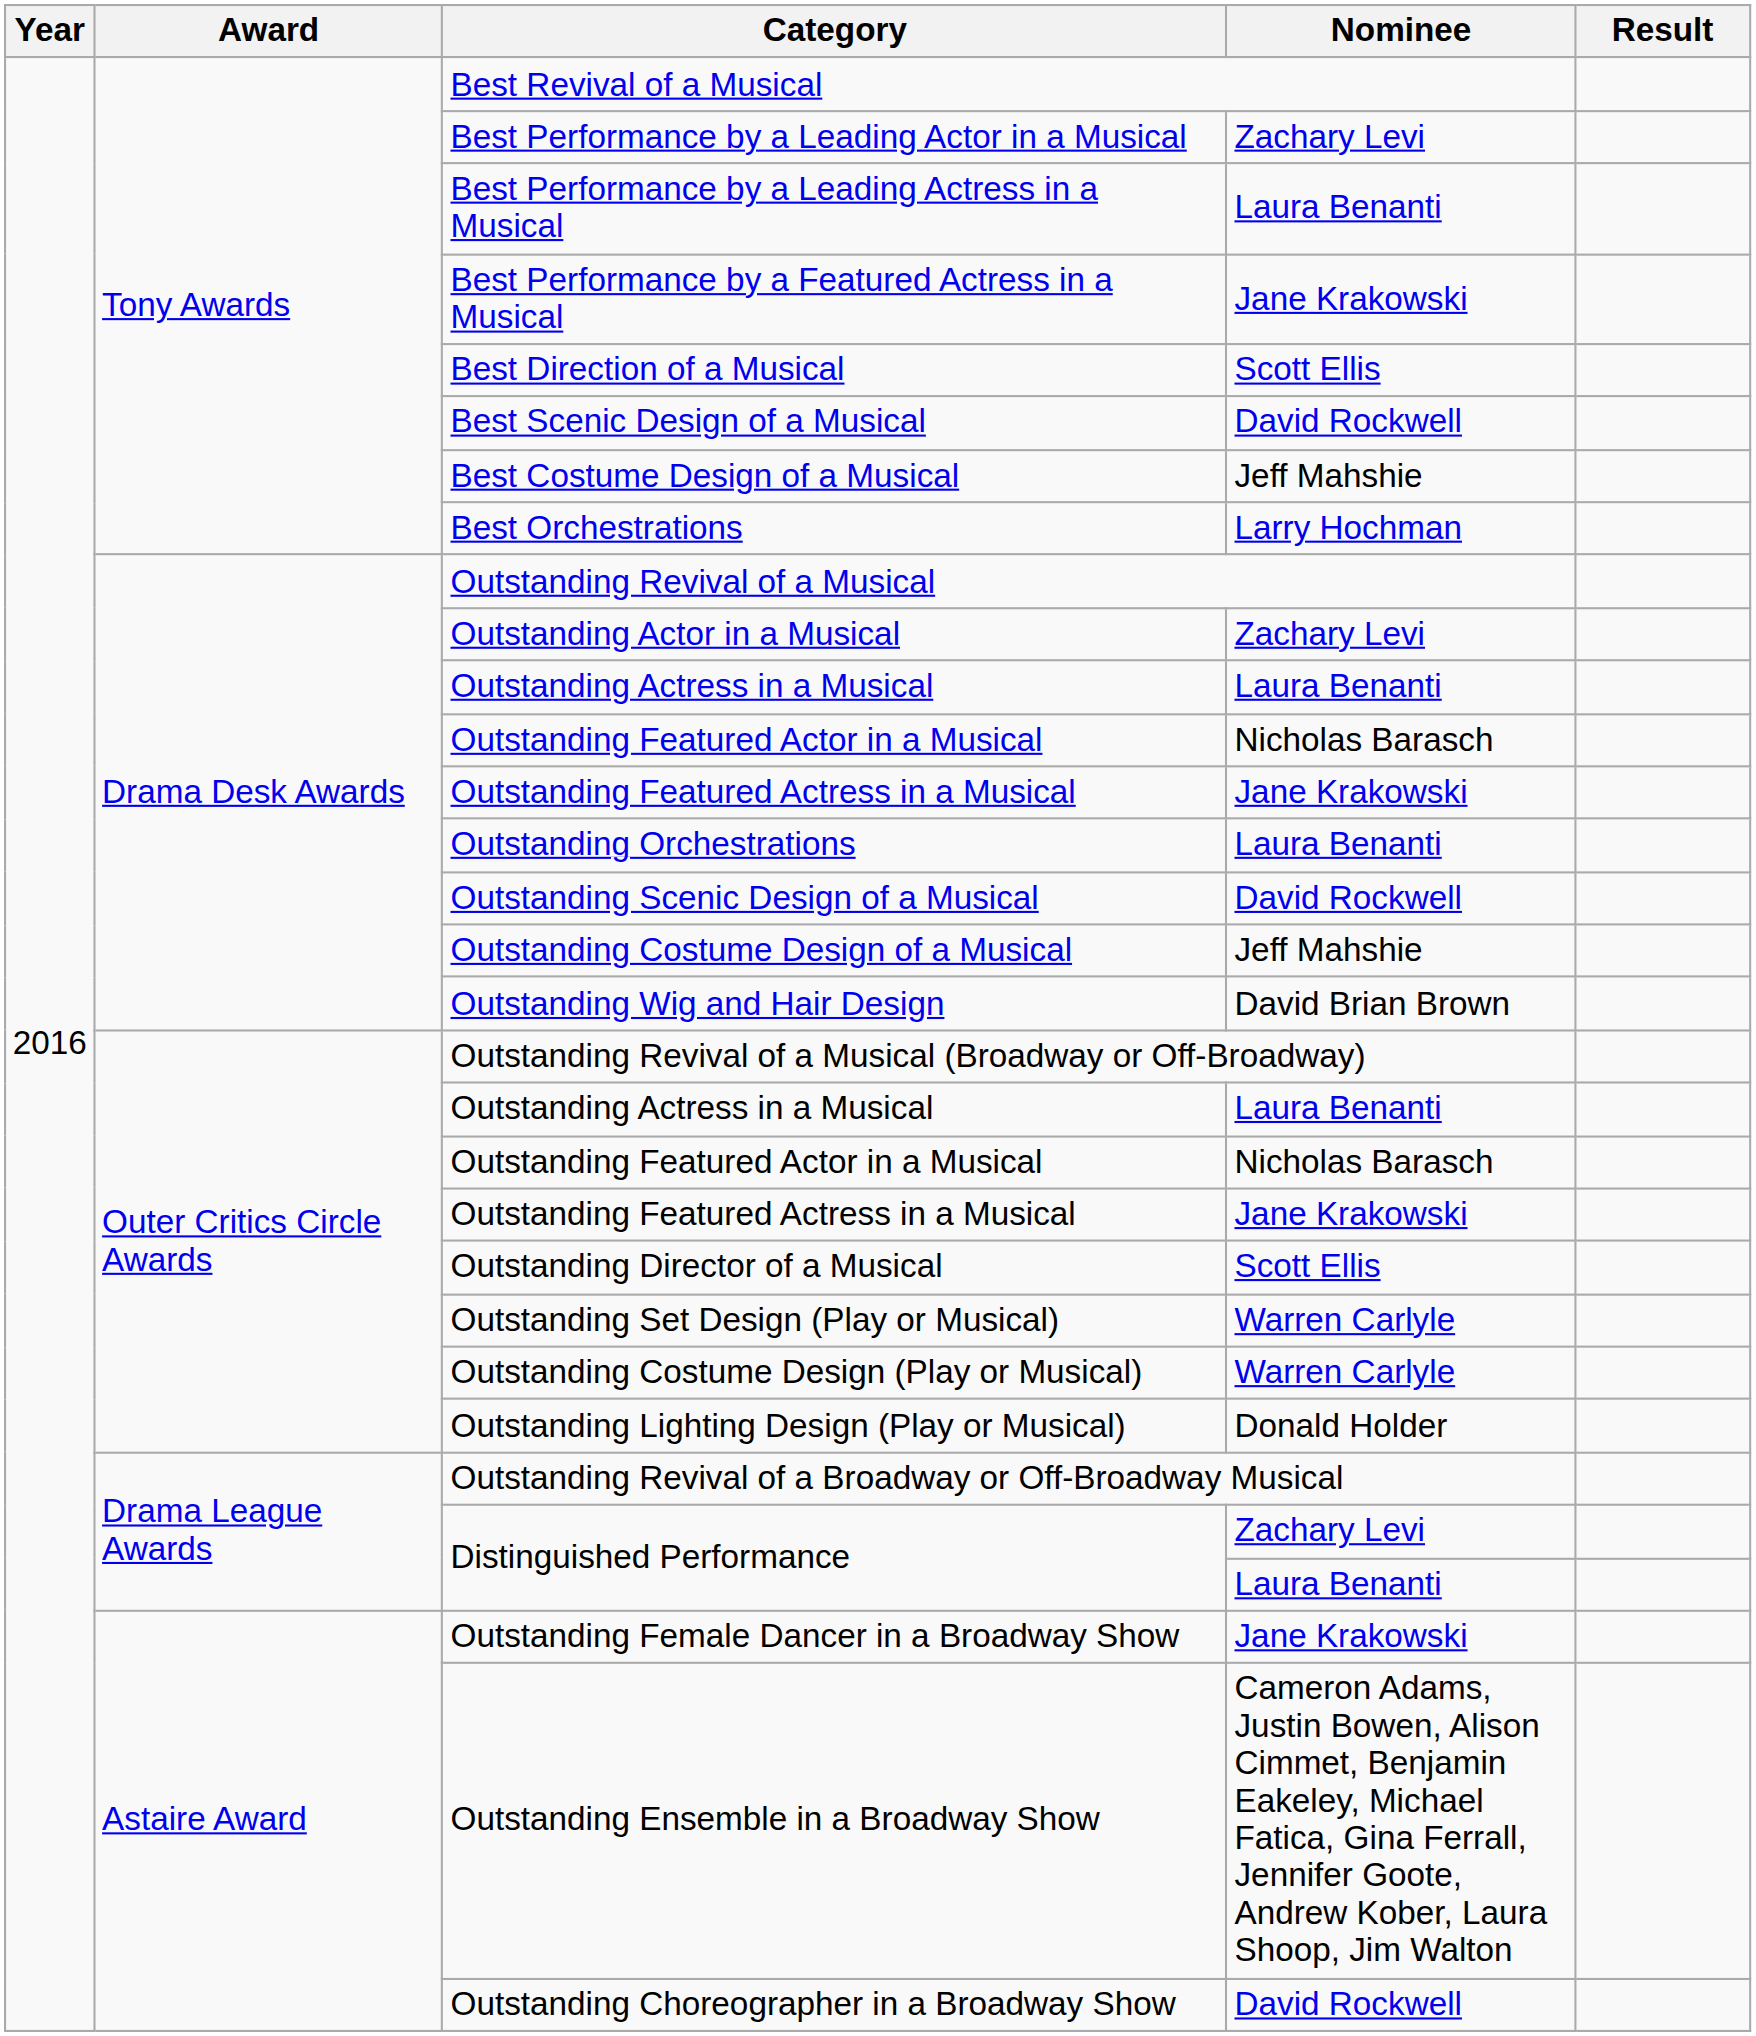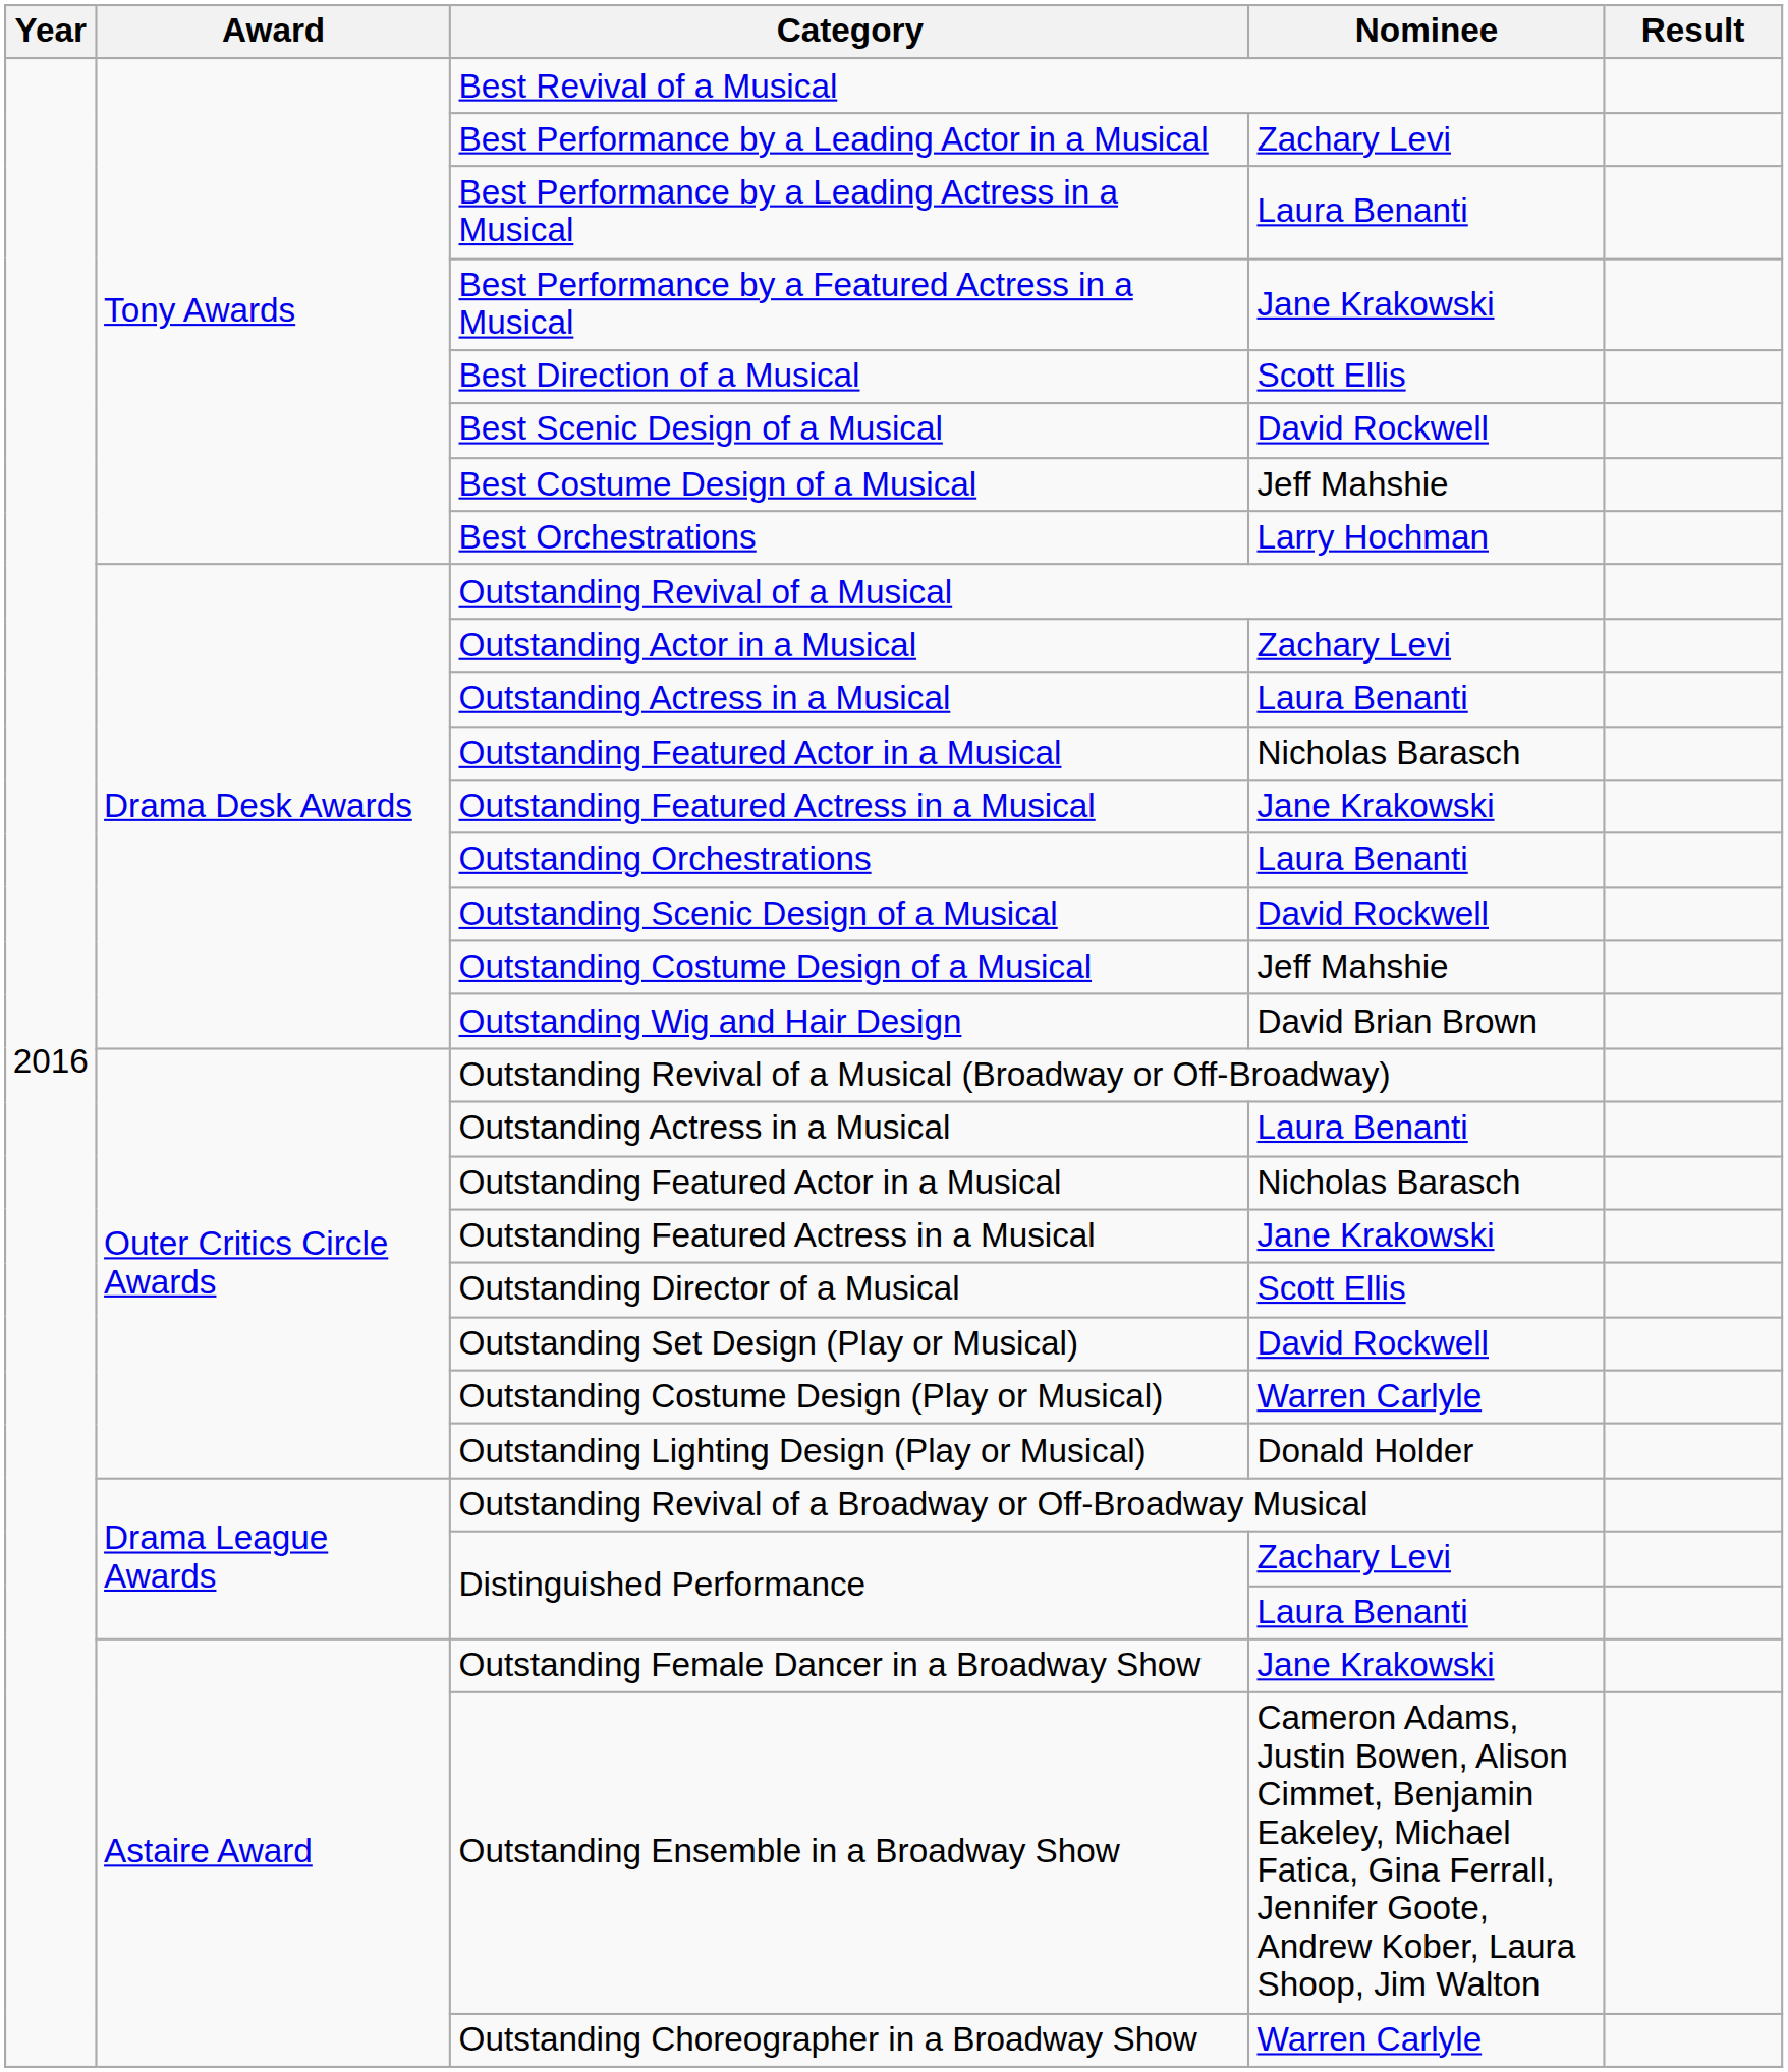 <table class="wikitable" width="95%">
 <tr>
 <th width="5%">Year</th>
 <th width="20%">Award</th>
 <th width="45%">Category</th>
 <th width="20%">Nominee</th>
 <th width="10%">Result</th>
 </tr>
 <tr>
 <td rowspan="31" align="center">2016</td>
 <td rowspan="8"><a href='#'>Tony Awards</a></td>
 <td colspan="2"><a href='#'>Best Revival of a Musical</a></td>
 <td></td>
 </tr>
 <tr>
 <td><a href='#'>Best Performance by a Leading Actor in a Musical</a></td>
 <td><a href='#'>Zachary Levi</a></td>
 <td></td>
 </tr>
 <tr>
 <td><a href='#'>Best Performance by a Leading Actress in a Musical</a></td>
 <td><a href='#'>Laura Benanti</a></td>
 <td></td>
 </tr>
 <tr>
 <td><a href='#'>Best Performance by a Featured Actress in a Musical</a></td>
 <td><a href='#'>Jane Krakowski</a></td>
 <td></td>
 </tr>
 <tr>
 <td><a href='#'>Best Direction of a Musical</a></td>
 <td><a href='#'>Scott Ellis</a></td>
 <td></td>
 </tr>
 <tr>
 <td><a href='#'>Best Scenic Design of a Musical</a></td>
 <td><a href='#'>David Rockwell</a></td>
 <td></td>
 </tr>
 <tr>
 <td><a href='#'>Best Costume Design of a Musical</a></td>
 <td>Jeff Mahshie</td>
 <td></td>
 </tr>
 <tr>
 <td><a href='#'>Best Orchestrations</a></td>
 <td><a href='#'>Larry Hochman</a></td>
 <td></td>
 </tr>
 <tr>
 <td rowspan="9"><a href='#'>Drama Desk Awards</a></td>
 <td colspan="2"><a href='#'>Outstanding Revival of a Musical</a></td>
 <td></td>
 </tr>
 <tr>
 <td><a href='#'>Outstanding Actor in a Musical</a></td>
 <td><a href='#'>Zachary Levi</a></td>
 <td></td>
 </tr>
 <tr>
 <td><a href='#'>Outstanding Actress in a Musical</a></td>
 <td><a href='#'>Laura Benanti</a></td>
 <td></td>
 </tr>
 <tr>
 <td><a href='#'>Outstanding Featured Actor in a Musical</a></td>
 <td>Nicholas Barasch</td>
 <td></td>
 </tr>
 <tr>
 <td><a href='#'>Outstanding Featured Actress in a Musical</a></td>
 <td><a href='#'>Jane Krakowski</a></td>
 <td></td>
 </tr>
 <tr>
 <td><a href='#'>Outstanding Orchestrations</a></td>
 <td><a href='#'>Laura Benanti</a></td>
 <td></td>
 </tr>
 <tr>
 <td><a href='#'>Outstanding Scenic Design of a Musical</a></td>
 <td><a href='#'>David Rockwell</a></td>
 <td></td>
 </tr>
 <tr>
 <td><a href='#'>Outstanding Costume Design of a Musical</a></td>
 <td>Jeff Mahshie</td>
 <td></td>
 </tr>
 <tr>
 <td><a href='#'>Outstanding Wig and Hair Design</a></td>
 <td>David Brian Brown</td>
 <td></td>
 </tr>
 <tr>
 <td rowspan="8"><a href='#'>Outer Critics Circle Awards</a></td>
 <td colspan="2">Outstanding Revival of a Musical (Broadway or Off-Broadway)</td>
 <td></td>
 </tr>
 <tr>
 <td>Outstanding Actress in a Musical</td>
 <td><a href='#'>Laura Benanti</a></td>
 <td></td>
 </tr>
 <tr>
 <td>Outstanding Featured Actor in a Musical</td>
 <td>Nicholas Barasch</td>
 <td></td>
 </tr>
 <tr>
 <td>Outstanding Featured Actress in a Musical</td>
 <td><a href='#'>Jane Krakowski</a></td>
 <td></td>
 </tr>
 <tr>
 <td>Outstanding Director of a Musical</td>
 <td><a href='#'>Scott Ellis</a></td>
 <td></td>
 </tr>
 <tr>
 <td>Outstanding Set Design (Play or Musical)</td>
-<td><a href='#'>Warren Carlyle</a></td>
+<td><a href='#'>David Rockwell</a></td>
 <td></td>
 </tr>
 <tr>
 <td>Outstanding Costume Design (Play or Musical)</td>
 <td><a href='#'>Warren Carlyle</a></td>
 <td></td>
 </tr>
 <tr>
 <td>Outstanding Lighting Design (Play or Musical)</td>
 <td>Donald Holder</td>
 <td></td>
 </tr>
 <tr>
 <td rowspan="3"><a href='#'>Drama League Awards</a></td>
 <td colspan="2">Outstanding Revival of a Broadway or Off-Broadway Musical</td>
 <td></td>
 </tr>
 <tr>
 <td rowspan="2">Distinguished Performance</td>
 <td><a href='#'>Zachary Levi</a></td>
 <td></td>
 </tr>
 <tr>
 <td><a href='#'>Laura Benanti</a></td>
 <td></td>
 </tr>
 <tr>
 <td rowspan="3"><a href='#'>Astaire Award</a></td>
 <td>Outstanding Female Dancer in a Broadway Show</td>
 <td><a href='#'>Jane Krakowski</a></td>
 <td></td>
 </tr>
 <tr>
 <td>Outstanding Ensemble in a Broadway Show</td>
 <td>Cameron Adams, Justin Bowen, Alison Cimmet, Benjamin Eakeley, Michael Fatica, Gina Ferrall, Jennifer Goote, Andrew Kober, Laura Shoop, Jim Walton</td>
 <td></td>
 </tr>
 <tr>
 <td>Outstanding Choreographer in a Broadway Show</td>
-<td><a href='#'>David Rockwell</a></td>
+<td><a href='#'>Warren Carlyle</a></td>
 <td></td>
 </tr>
 </table>
